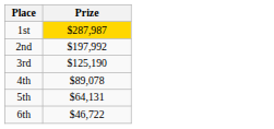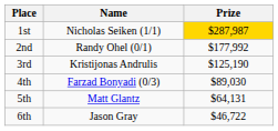 <table class="wikitable">
 <tr>
 <th width="50">Place</th>
+<th width="200">Name</th>
 <th width="125">Prize</th>
 </tr>
 <tr>
 <td align = "center">1st</td>
+<td align = "center">Nicholas Seiken (1/1)</td>
 <td align = "center" style="background: gold;">$287,987</td>
 </tr>
 <tr>
 <td align = "center">2nd</td>
-<td align = "center">$197,992</td>
+<td align = "center">Randy Ohel (0/1)</td>
+<td align = "center">$177,992</td>
 </tr>
 <tr>
 <td align = "center">3rd</td>
+<td align = "center">Kristijonas Andrulis</td>
 <td align = "center">$125,190</td>
 </tr>
 <tr>
 <td align = "center">4th</td>
-<td align = "center">$89,078</td>
+<td align = "center"><a href='#'>Farzad Bonyadi</a> (0/3)</td>
+<td align = "center">$89,030</td>
 </tr>
 <tr>
 <td align = "center">5th</td>
+<td align = "center"><a href='#'>Matt Glantz</a></td>
 <td align = "center">$64,131</td>
 </tr>
 <tr>
 <td align = "center">6th</td>
+<td align = "center">Jason Gray</td>
 <td align = "center">$46,722</td>
 </tr>
 </table>
